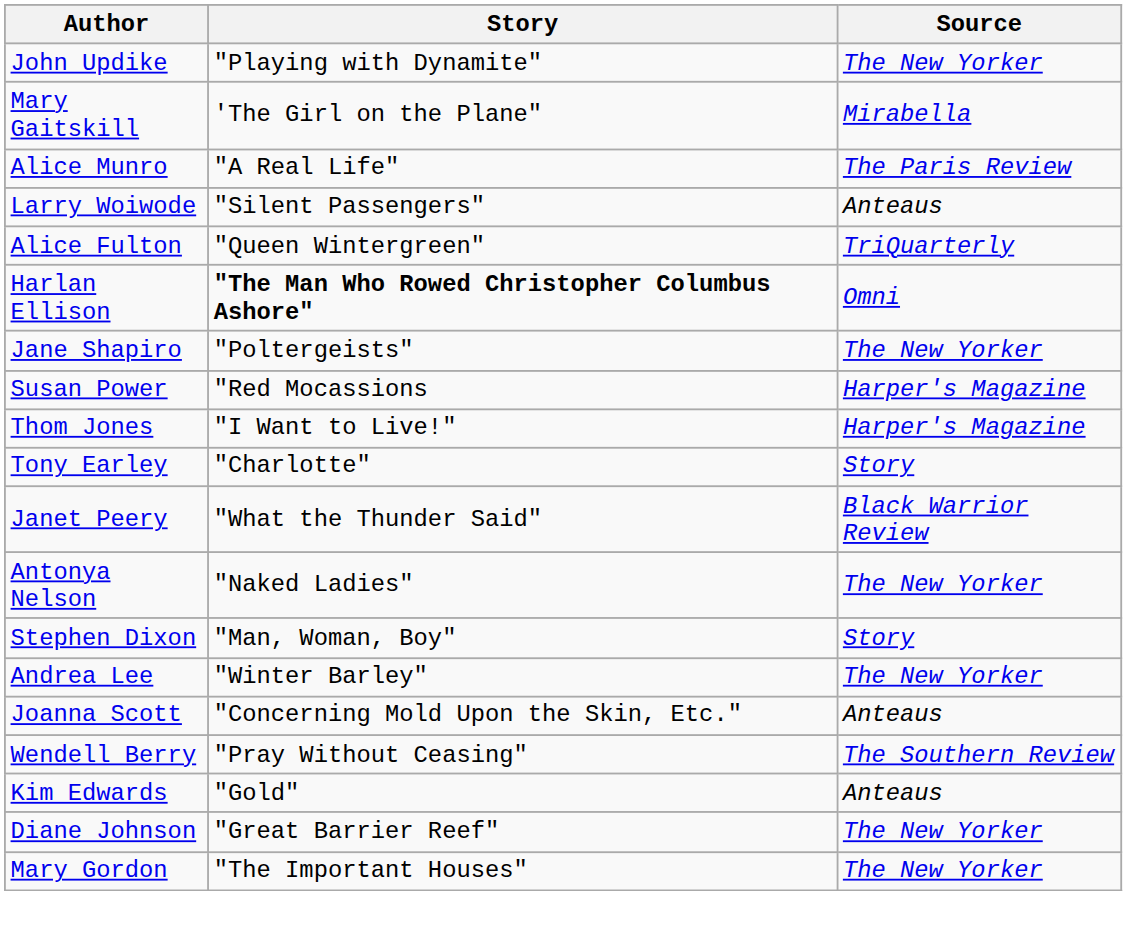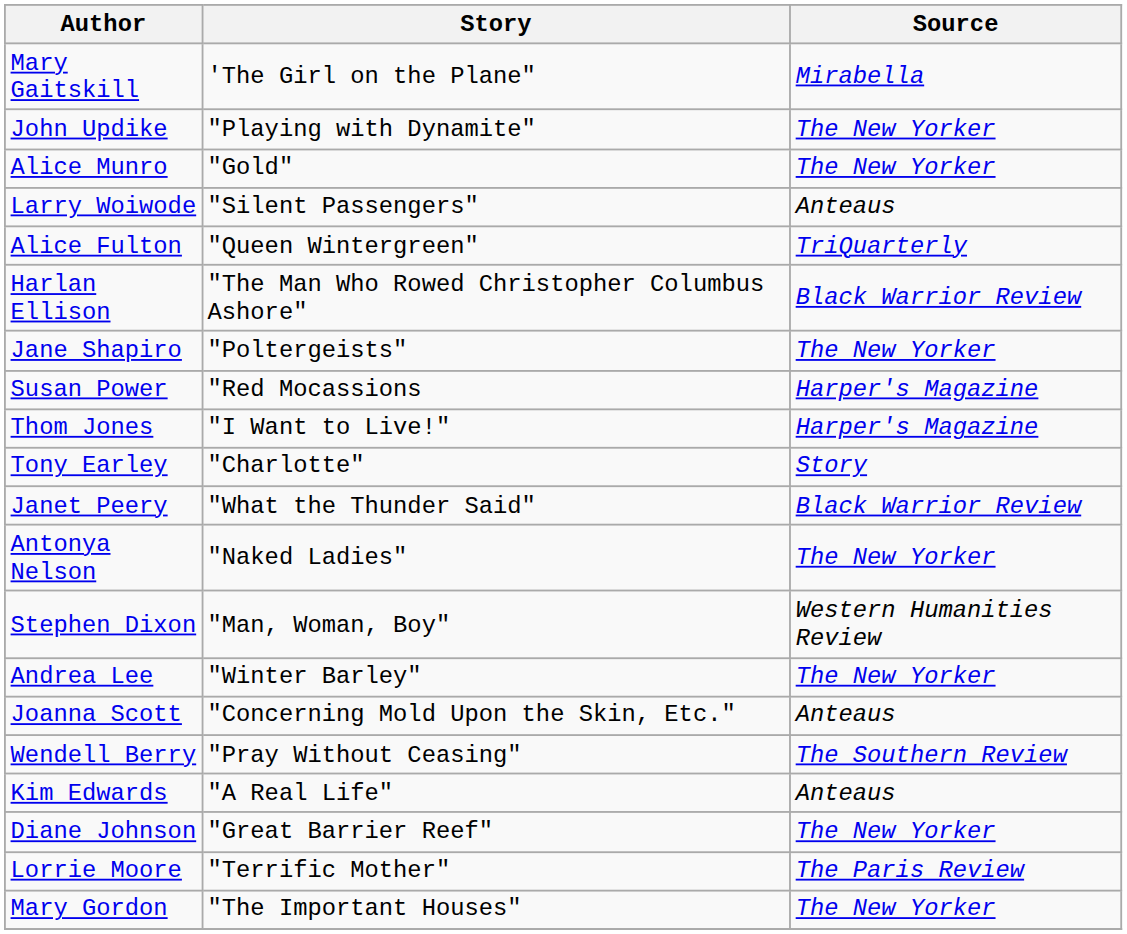 <table class="wikitable">
 <tr>
 <th>Author</th>
 <th>Story</th>
 <th>Source</th>
 </tr>
 <tr>
+<td><a href='#'>Mary Gaitskill</a></td>
+<td>'The Girl on the Plane"</td>
+<td><em><a href='#'>Mirabella</a></em></td>
+</tr>
+<tr>
 <td><a href='#'>John Updike</a></td>
 <td>"Playing with Dynamite"</td>
 <td><em><a href='#'>The New Yorker</a></em></td>
 </tr>
 <tr>
-<td><a href='#'>Mary Gaitskill</a></td>
-<td>'The Girl on the Plane"</td>
-<td><em><a href='#'>Mirabella</a></em></td>
-</tr>
-<tr>
 <td><a href='#'>Alice Munro</a></td>
-<td>"A Real Life"</td>
-<td><em><a href='#'>The Paris Review</a></em></td>
+<td>"Gold"</td>
+<td><em><a href='#'>The New Yorker</a></em></td>
 </tr>
 <tr>
 <td><a href='#'>Larry Woiwode</a></td>
 <td>"Silent Passengers"</td>
 <td><em>Anteaus</em></td>
 </tr>
 <tr>
 <td><a href='#'>Alice Fulton</a></td>
 <td>"Queen Wintergreen"</td>
 <td><em><a href='#'>TriQuarterly</a></em></td>
 </tr>
 <tr>
 <td><a href='#'>Harlan Ellison</a></td>
-<td><strong>"The Man Who Rowed Christopher Columbus Ashore"</strong></td>
-<td><em><a href='#'>Omni</a></em></td>
+<td>"The Man Who Rowed Christopher Columbus Ashore"</td>
+<td><em><a href='#'>Black Warrior Review</a></em></td>
 </tr>
 <tr>
 <td><a href='#'>Jane Shapiro</a></td>
 <td>"Poltergeists"</td>
 <td><em><a href='#'>The New Yorker</a></em></td>
 </tr>
 <tr>
 <td><a href='#'>Susan Power</a></td>
 <td>"Red Mocassions</td>
 <td><em><a href='#'>Harper's Magazine</a></em></td>
 </tr>
 <tr>
 <td><a href='#'>Thom Jones</a></td>
 <td>"I Want to Live!"</td>
 <td><em><a href='#'>Harper's Magazine</a></em></td>
 </tr>
 <tr>
 <td><a href='#'>Tony Earley</a></td>
 <td>"Charlotte"</td>
 <td><em><a href='#'>Story</a></em></td>
 </tr>
 <tr>
 <td><a href='#'>Janet Peery</a></td>
 <td>"What the Thunder Said"</td>
 <td><em><a href='#'>Black Warrior Review</a></em></td>
 </tr>
 <tr>
 <td><a href='#'>Antonya Nelson</a></td>
 <td>"Naked Ladies"</td>
 <td><em><a href='#'>The New Yorker</a></em></td>
 </tr>
 <tr>
 <td><a href='#'>Stephen Dixon</a></td>
 <td>"Man, Woman, Boy"</td>
-<td><em><a href='#'>Story</a></em></td>
+<td><em>Western Humanities Review</em></td>
 </tr>
 <tr>
 <td><a href='#'>Andrea Lee</a></td>
 <td>"Winter Barley"</td>
 <td><em><a href='#'>The New Yorker</a></em></td>
 </tr>
 <tr>
 <td><a href='#'>Joanna Scott</a></td>
 <td>"Concerning Mold Upon the Skin, Etc."</td>
 <td><em>Anteaus</em></td>
 </tr>
 <tr>
 <td><a href='#'>Wendell Berry</a></td>
 <td>"Pray Without Ceasing"</td>
 <td><em><a href='#'>The Southern Review</a></em></td>
 </tr>
 <tr>
 <td><a href='#'>Kim Edwards</a></td>
-<td>"Gold"</td>
+<td>"A Real Life"</td>
 <td><em>Anteaus</em></td>
 </tr>
 <tr>
 <td><a href='#'>Diane Johnson</a></td>
 <td>"Great Barrier Reef"</td>
 <td><em><a href='#'>The New Yorker</a></em></td>
+</tr>
+<tr>
+<td><a href='#'>Lorrie Moore</a></td>
+<td>"Terrific Mother"</td>
+<td><em><a href='#'>The Paris Review</a></em></td>
 </tr>
 <tr>
 <td><a href='#'>Mary Gordon</a></td>
 <td>"The Important Houses"</td>
 <td><em><a href='#'>The New Yorker</a></em></td>
 </tr>
 <tr>
 </tr>
 </table>
